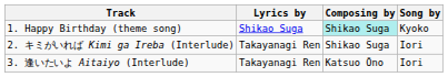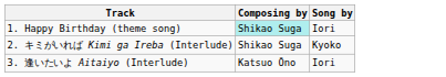 <table class="wikitable">
 <tr>
 <th>Track</th>
-<th>Lyrics by</th>
 <th>Composing by</th>
 <th>Song by</th>
 </tr>
 <tr>
 <td>1. Happy Birthday (theme song)</td>
-<td><a href='#'>Shikao Suga</a></td>
 <td style="background: paleturquoise;">Shikao Suga</td>
+<td>Iori</td>
+</tr>
+<tr>
+<td>2. キミがいれば <em>Kimi ga Ireba</em> (Interlude)</td>
+<td>Shikao Suga</td>
 <td>Kyoko</td>
 </tr>
 <tr>
-<td>2. キミがいれば <em>Kimi ga Ireba</em> (Interlude)</td>
-<td>Takayanagi Ren</td>
-<td>Shikao Suga</td>
-<td>Iori</td>
-</tr>
-<tr>
 <td>3. 逢いたいよ <em>Aitaiyo</em> (Interlude)</td>
-<td>Takayanagi Ren</td>
 <td>Katsuo Ōno</td>
 <td>Iori</td>
 </tr>
 </table>
